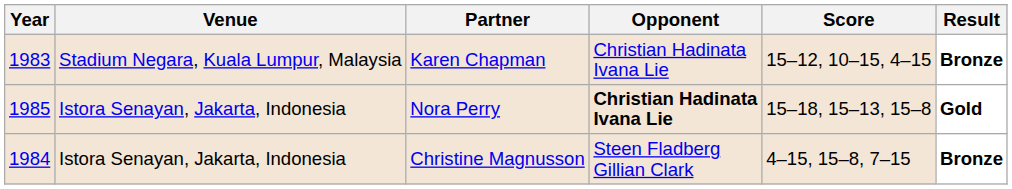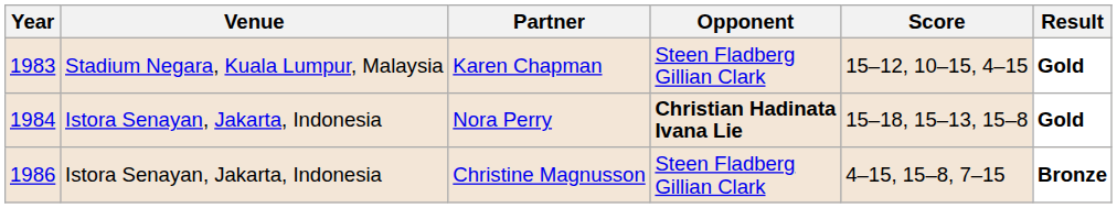 <table class="sortable wikitable" style="font-size: 90%;">
 <tr>
 <th>Year</th>
 <th>Venue</th>
 <th>Partner</th>
 <th>Opponent</th>
 <th>Score</th>
 <th>Result</th>
 </tr>
 <tr style="background:#F3E6D7">
 <td align="center"><a href='#'>1983</a></td>
 <td align="left"><a href='#'>Stadium Negara</a>, <a href='#'>Kuala Lumpur</a>, Malaysia</td>
 <td align="left"> <a href='#'>Karen Chapman</a></td>
-<td> <a href='#'>Christian Hadinata</a><br> <a href='#'>Ivana Lie</a></td>
+<td> <a href='#'>Steen Fladberg</a> <br> <a href='#'>Gillian Clark</a></td>
 <td align="left">15–12, 10–15, 4–15</td>
-<td style="text-align:left; background:white"> <strong>Bronze</strong></td>
+<td style="text-align:left; background:white"> <strong>Gold</strong></td>
 </tr>
 <tr style="background:#F3E6D7">
-<td align="center"><a href='#'>1985</a></td>
+<td align="center"><a href='#'>1984</a></td>
 <td align="left"><a href='#'>Istora Senayan</a>, <a href='#'>Jakarta</a>, Indonesia</td>
 <td align="left"> <a href='#'>Nora Perry</a></td>
 <td><strong> Christian Hadinata<br> Ivana Lie</strong></td>
 <td align="left">15–18, 15–13, 15–8</td>
 <td style="text-align:left; background:white"> <strong>Gold</strong></td>
 </tr>
 <tr style="background:#F3E6D7">
-<td align="center"><a href='#'>1984</a></td>
+<td align="center"><a href='#'>1986</a></td>
 <td align="left">Istora Senayan, Jakarta, Indonesia</td>
 <td align="left"> <a href='#'>Christine Magnusson</a></td>
 <td> <a href='#'>Steen Fladberg</a> <br> <a href='#'>Gillian Clark</a></td>
 <td align="left">4–15, 15–8, 7–15</td>
 <td style="text-align:left; background:white"> <strong>Bronze</strong></td>
 </tr>
 </table>
